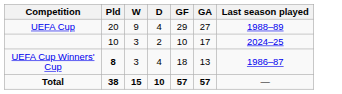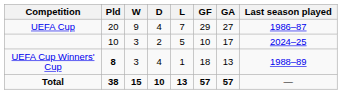 <table class="wikitable" style="font-size:95%; text-align: center;">
 <tr>
 <th width="150">Competition</th>
 <th width="30">Pld</th>
 <th width="30">W</th>
 <th width="30">D</th>
+<th width="30">L</th>
 <th width="30">GF</th>
 <th width="30">GA</th>
 <th width="150">Last season played</th>
 </tr>
 <tr>
 <td><a href='#'>UEFA Cup</a></td>
 <td>20</td>
 <td>9</td>
 <td>4</td>
+<td>7</td>
 <td>29</td>
 <td>27</td>
-<td><a href='#'>1988–89</a></td>
+<td><a href='#'>1986–87</a></td>
 </tr>
 <tr>
 <td></td>
 <td>10</td>
 <td>3</td>
 <td>2</td>
+<td>5</td>
 <td>10</td>
 <td>17</td>
 <td><a href='#'>2024–25</a></td>
 </tr>
 <tr>
 <td><a href='#'>UEFA Cup Winners' Cup</a></td>
 <td><strong>8</strong></td>
 <td>3</td>
 <td>4</td>
+<td>1</td>
 <td>18</td>
 <td>13</td>
-<td><a href='#'>1986–87</a></td>
+<td><a href='#'>1988–89</a></td>
 </tr>
 <tr>
 <td><strong>Total</strong></td>
 <td><strong>38</strong></td>
 <td><strong>15</strong></td>
 <td><strong>10</strong></td>
+<td><strong>13</strong></td>
 <td><strong>57</strong></td>
 <td><strong>57</strong></td>
 <td>—</td>
 </tr>
 </table>
